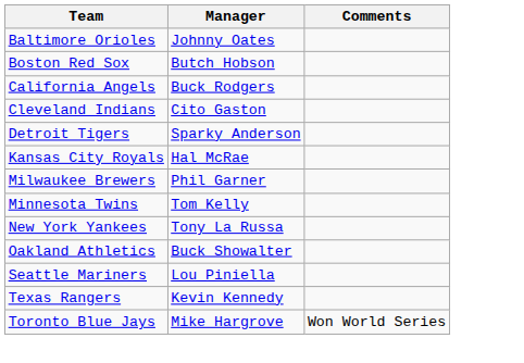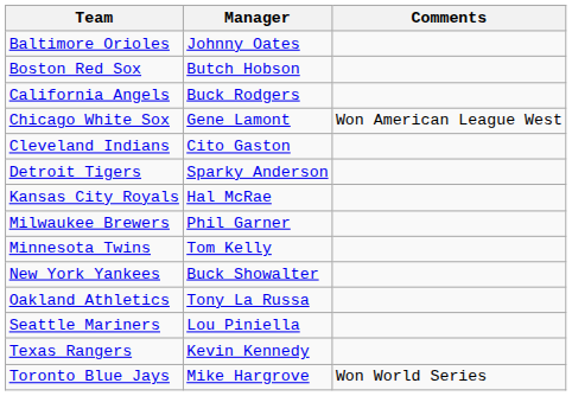 <table class="wikitable">
 <tr>
 <th bgcolor="#DDDDFF">Team</th>
 <th bgcolor="#DDDDFF">Manager</th>
 <th bgcolor="#DDDDFF">Comments</th>
 </tr>
 <tr>
 <td><a href='#'>Baltimore Orioles</a></td>
 <td><a href='#'>Johnny Oates</a></td>
 <td></td>
 </tr>
 <tr>
 <td><a href='#'>Boston Red Sox</a></td>
 <td><a href='#'>Butch Hobson</a></td>
 <td></td>
 </tr>
 <tr>
 <td><a href='#'>California Angels</a></td>
 <td><a href='#'>Buck Rodgers</a></td>
 <td></td>
+</tr>
+<tr>
+<td><a href='#'>Chicago White Sox</a></td>
+<td><a href='#'>Gene Lamont</a></td>
+<td>Won American League West</td>
 </tr>
 <tr>
 <td><a href='#'>Cleveland Indians</a></td>
 <td><a href='#'>Cito Gaston</a></td>
 <td></td>
 </tr>
 <tr>
 <td><a href='#'>Detroit Tigers</a></td>
 <td><a href='#'>Sparky Anderson</a></td>
 <td></td>
 </tr>
 <tr>
 <td><a href='#'>Kansas City Royals</a></td>
 <td><a href='#'>Hal McRae</a></td>
 <td></td>
 </tr>
 <tr>
 <td><a href='#'>Milwaukee Brewers</a></td>
 <td><a href='#'>Phil Garner</a></td>
 <td></td>
 </tr>
 <tr>
 <td><a href='#'>Minnesota Twins</a></td>
 <td><a href='#'>Tom Kelly</a></td>
 <td></td>
 </tr>
 <tr>
 <td><a href='#'>New York Yankees</a></td>
-<td><a href='#'>Tony La Russa</a></td>
+<td><a href='#'>Buck Showalter</a></td>
 <td></td>
 </tr>
 <tr>
 <td><a href='#'>Oakland Athletics</a></td>
-<td><a href='#'>Buck Showalter</a></td>
+<td><a href='#'>Tony La Russa</a></td>
 <td></td>
 </tr>
 <tr>
 <td><a href='#'>Seattle Mariners</a></td>
 <td><a href='#'>Lou Piniella</a></td>
 <td></td>
 </tr>
 <tr>
 <td><a href='#'>Texas Rangers</a></td>
 <td><a href='#'>Kevin Kennedy</a></td>
 <td></td>
 </tr>
 <tr>
 <td><a href='#'>Toronto Blue Jays</a></td>
 <td><a href='#'>Mike Hargrove</a></td>
 <td>Won World Series</td>
 </tr>
 </table>
